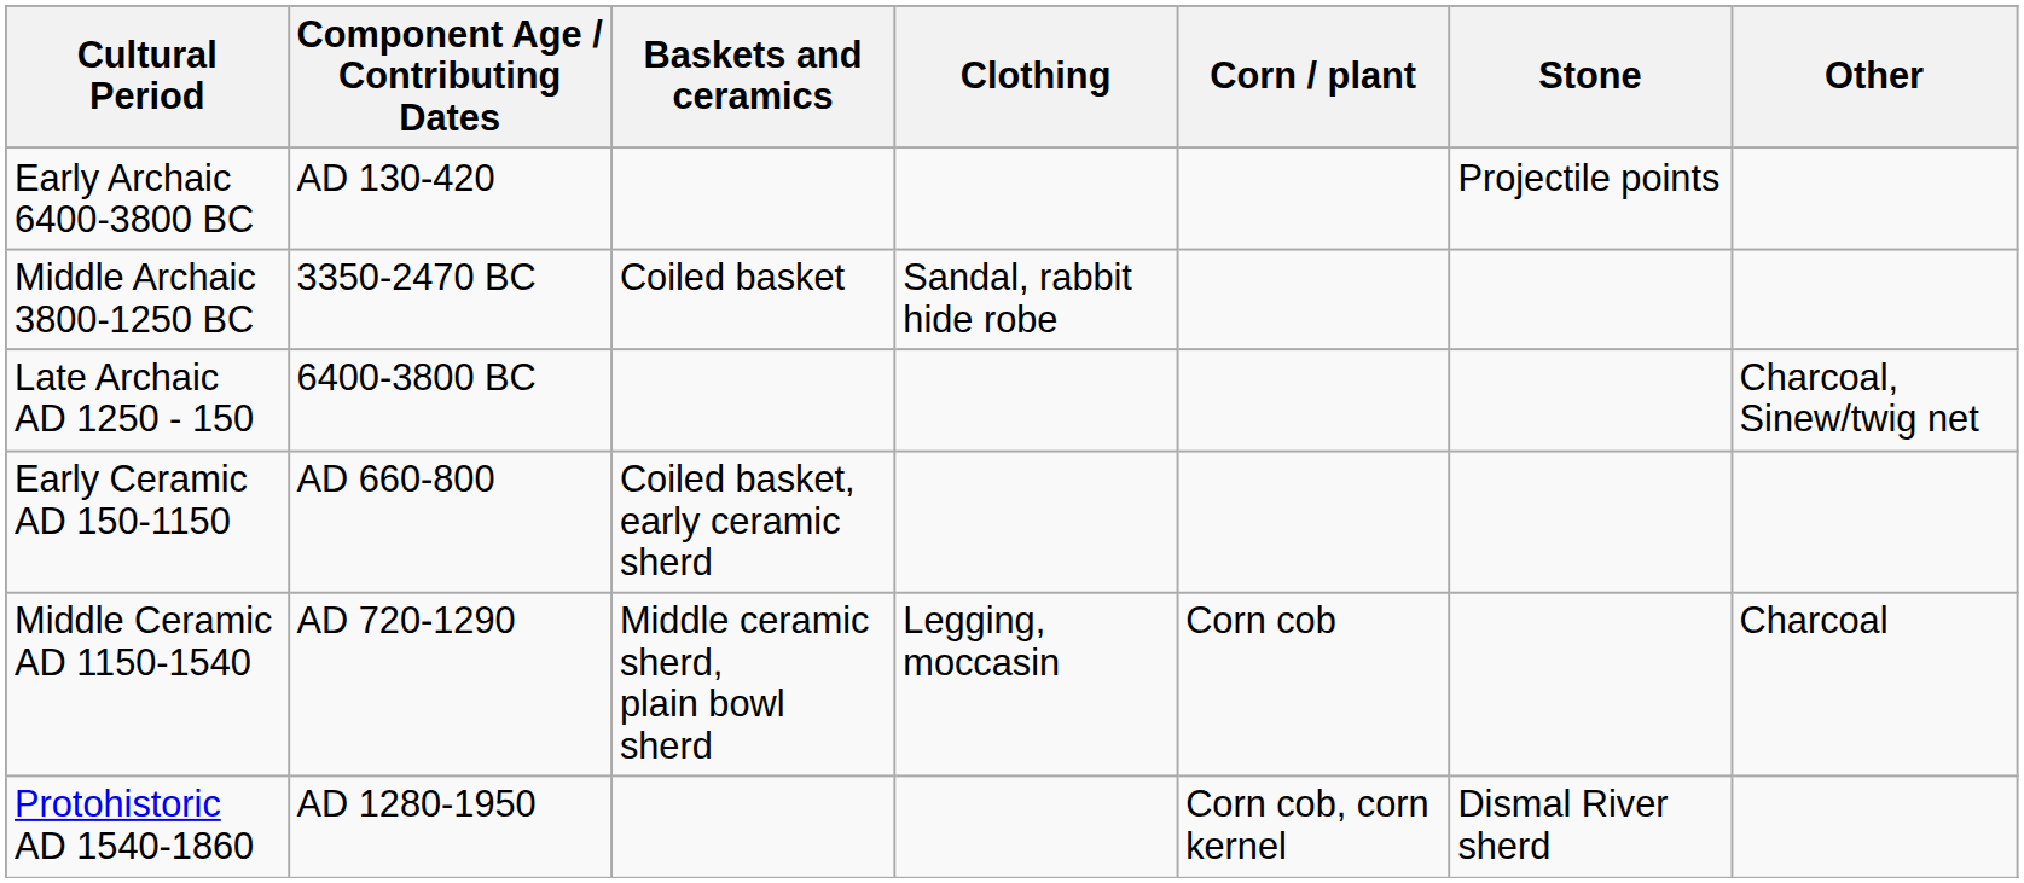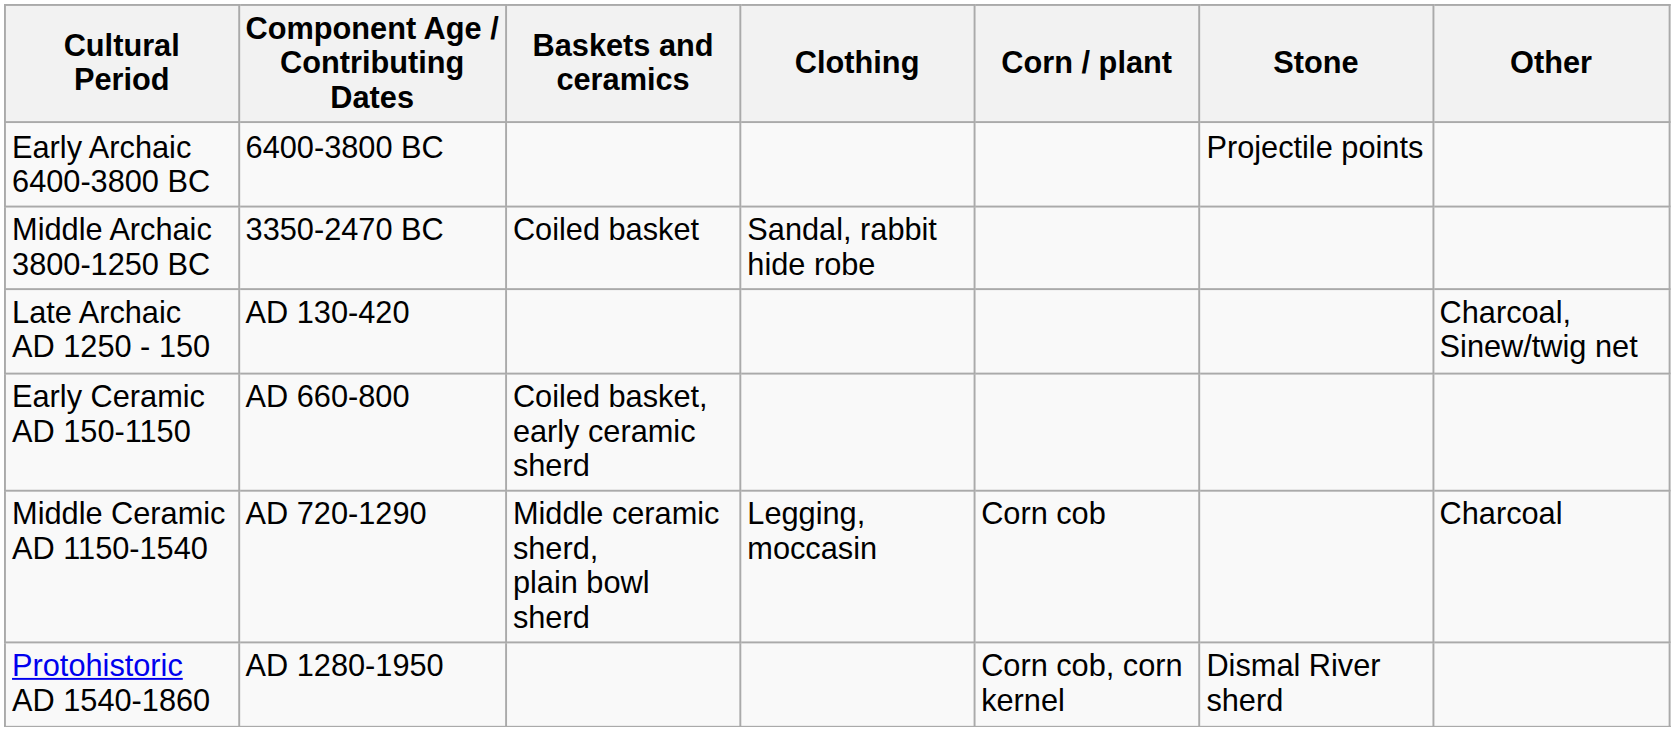 <table class="wikitable">
 <tr>
 <th scope="col" width="120px">Cultural Period</th>
 <th scope="col" width="140px">Component Age / Contributing Dates</th>
 <th scope="col" width="125px">Baskets and ceramics</th>
 <th scope="col" width="125px">Clothing</th>
 <th scope="col" width="125px">Corn / plant</th>
 <th scope="col" width="125px">Stone</th>
 <th scope="col" width="125px">Other</th>
 </tr>
 <tr valign="top">
 <td>Early Archaic<br>6400-3800 BC</td>
-<td>AD 130-420</td>
+<td>6400-3800 BC</td>
 <td></td>
 <td></td>
 <td></td>
 <td>Projectile points</td>
 <td></td>
 </tr>
 <tr valign="top">
 <td>Middle Archaic<br>3800-1250 BC</td>
 <td>3350-2470 BC</td>
 <td>Coiled basket</td>
 <td>Sandal, rabbit<br> hide robe</td>
 <td></td>
 <td></td>
 <td></td>
 </tr>
 <tr valign="top">
 <td>Late Archaic<br>AD 1250 - 150</td>
-<td>6400-3800 BC</td>
+<td>AD 130-420</td>
 <td></td>
 <td></td>
 <td></td>
 <td></td>
 <td>Charcoal,<br> Sinew/twig net</td>
 </tr>
 <tr valign="top">
 <td>Early Ceramic<br>AD 150-1150</td>
 <td>AD 660-800</td>
 <td>Coiled basket,<br> early ceramic sherd</td>
 <td></td>
 <td></td>
 <td></td>
 <td></td>
 </tr>
 <tr valign="top">
 <td>Middle Ceramic<br>AD 1150-1540</td>
 <td>AD 720-1290</td>
 <td>Middle ceramic sherd,<br> plain bowl sherd</td>
 <td>Legging, moccasin</td>
 <td>Corn cob</td>
 <td></td>
 <td>Charcoal</td>
 </tr>
 <tr valign="top">
 <td><a href='#'>Protohistoric</a><br>AD 1540-1860</td>
 <td>AD 1280-1950</td>
 <td></td>
 <td></td>
 <td>Corn cob, corn kernel</td>
 <td>Dismal River sherd</td>
 <td></td>
 </tr>
 <tr valign="top">
 </tr>
 <tr>
 </tr>
 </table>
